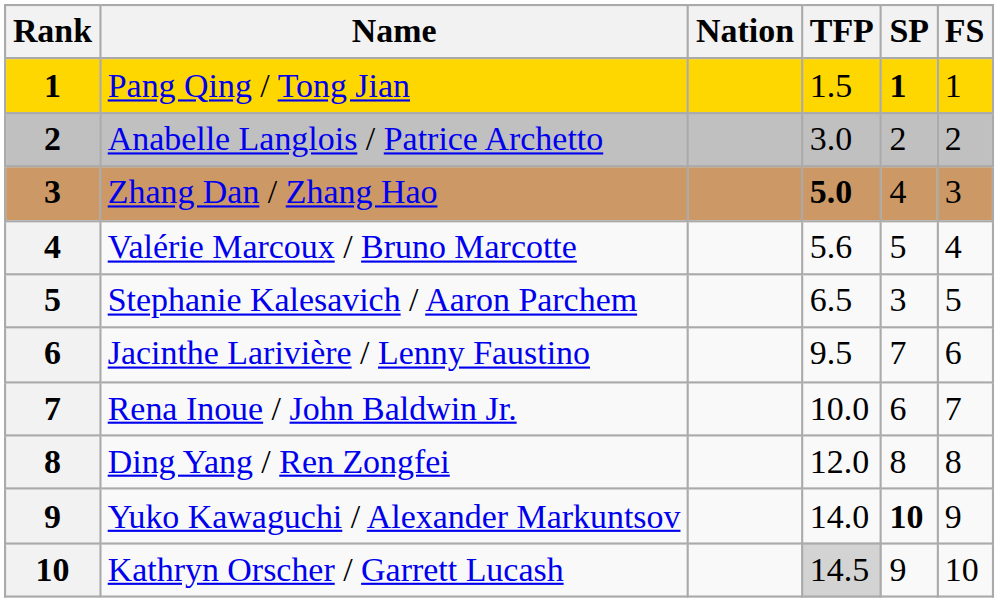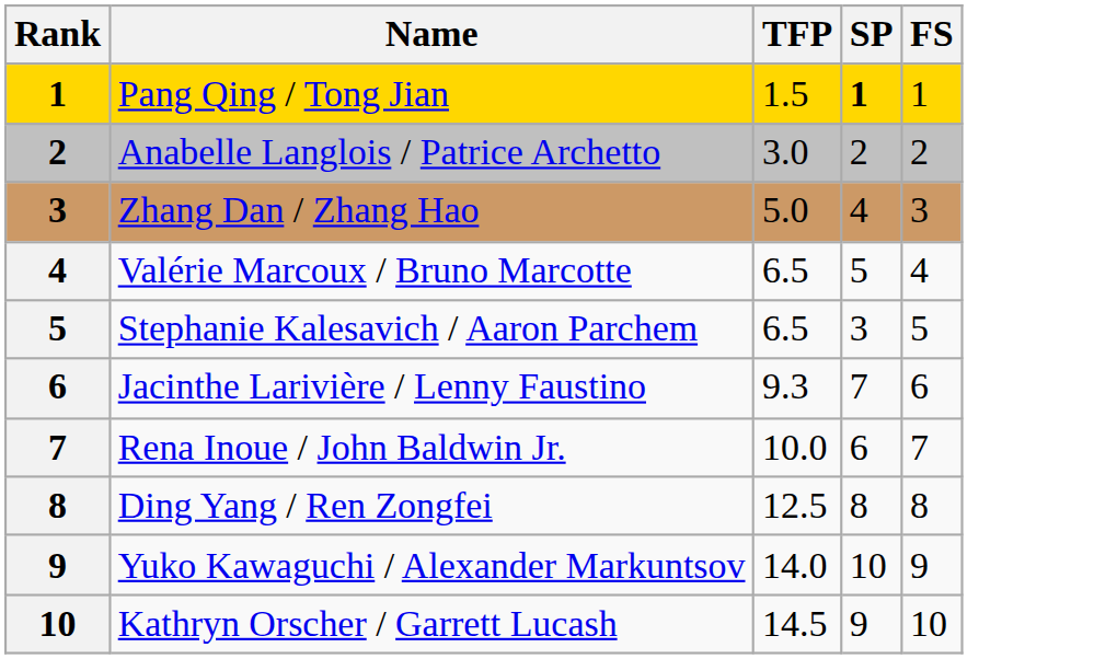 <table class="wikitable">
 <tr>
 <th>Rank</th>
 <th>Name</th>
-<th>Nation</th>
 <th>TFP</th>
 <th>SP</th>
 <th>FS</th>
 </tr>
 <tr bgcolor="gold">
 <td align="center"><strong>1</strong></td>
 <td><a href='#'>Pang Qing</a> / <a href='#'>Tong Jian</a></td>
-<td></td>
 <td>1.5</td>
 <td><strong>1</strong></td>
 <td>1</td>
 </tr>
 <tr bgcolor="silver">
 <td align="center"><strong>2</strong></td>
 <td><a href='#'>Anabelle Langlois</a> / <a href='#'>Patrice Archetto</a></td>
-<td></td>
 <td>3.0</td>
 <td>2</td>
 <td>2</td>
 </tr>
 <tr bgcolor="cc9966">
 <td align="center"><strong>3</strong></td>
 <td><a href='#'>Zhang Dan</a> / <a href='#'>Zhang Hao</a></td>
-<td></td>
-<td><strong>5.0</strong></td>
+<td>5.0</td>
 <td>4</td>
 <td>3</td>
 </tr>
 <tr>
 <th>4</th>
 <td><a href='#'>Valérie Marcoux</a> / <a href='#'>Bruno Marcotte</a></td>
-<td></td>
-<td>5.6</td>
+<td>6.5</td>
 <td>5</td>
 <td>4</td>
 </tr>
 <tr>
 <th>5</th>
 <td><a href='#'>Stephanie Kalesavich</a> / <a href='#'>Aaron Parchem</a></td>
-<td></td>
 <td>6.5</td>
 <td>3</td>
 <td>5</td>
 </tr>
 <tr>
 <th>6</th>
 <td><a href='#'>Jacinthe Larivière</a> / <a href='#'>Lenny Faustino</a></td>
-<td></td>
-<td>9.5</td>
+<td>9.3</td>
 <td>7</td>
 <td>6</td>
 </tr>
 <tr>
 <th>7</th>
 <td><a href='#'>Rena Inoue</a> / <a href='#'>John Baldwin Jr.</a></td>
-<td></td>
 <td>10.0</td>
 <td>6</td>
 <td>7</td>
 </tr>
 <tr>
 <th>8</th>
 <td><a href='#'>Ding Yang</a> / <a href='#'>Ren Zongfei</a></td>
-<td></td>
-<td>12.0</td>
+<td>12.5</td>
 <td>8</td>
 <td>8</td>
 </tr>
 <tr>
 <th>9</th>
 <td><a href='#'>Yuko Kawaguchi</a> / <a href='#'>Alexander Markuntsov</a></td>
-<td></td>
 <td>14.0</td>
-<td><strong>10</strong></td>
+<td>10</td>
 <td>9</td>
 </tr>
 <tr>
 <th>10</th>
 <td><a href='#'>Kathryn Orscher</a> / <a href='#'>Garrett Lucash</a></td>
-<td></td>
-<td style="background: lightgrey;">14.5</td>
+<td>14.5</td>
 <td>9</td>
 <td>10</td>
 </tr>
 </table>
